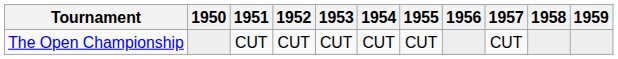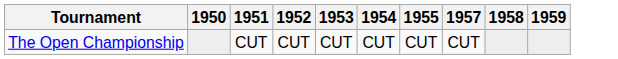 <table class="wikitable" style="font-size:95%;text-align:center;">
 <tr>
 <th>Tournament</th>
 <th>1950</th>
 <th>1951</th>
 <th>1952</th>
 <th>1953</th>
 <th>1954</th>
 <th>1955</th>
-<th>1956</th>
 <th>1957</th>
 <th>1958</th>
 <th>1959</th>
 </tr>
 <tr>
 <td align=left><a href='#'>The Open Championship</a></td>
 <td style="background:#eeeeee;"></td>
 <td>CUT</td>
 <td>CUT</td>
 <td>CUT</td>
 <td>CUT</td>
 <td>CUT</td>
-<td style="background:#eeeeee;"></td>
 <td>CUT</td>
 <td style="background:#eeeeee;"></td>
 <td style="background:#eeeeee;"></td>
 </tr>
 </table>
